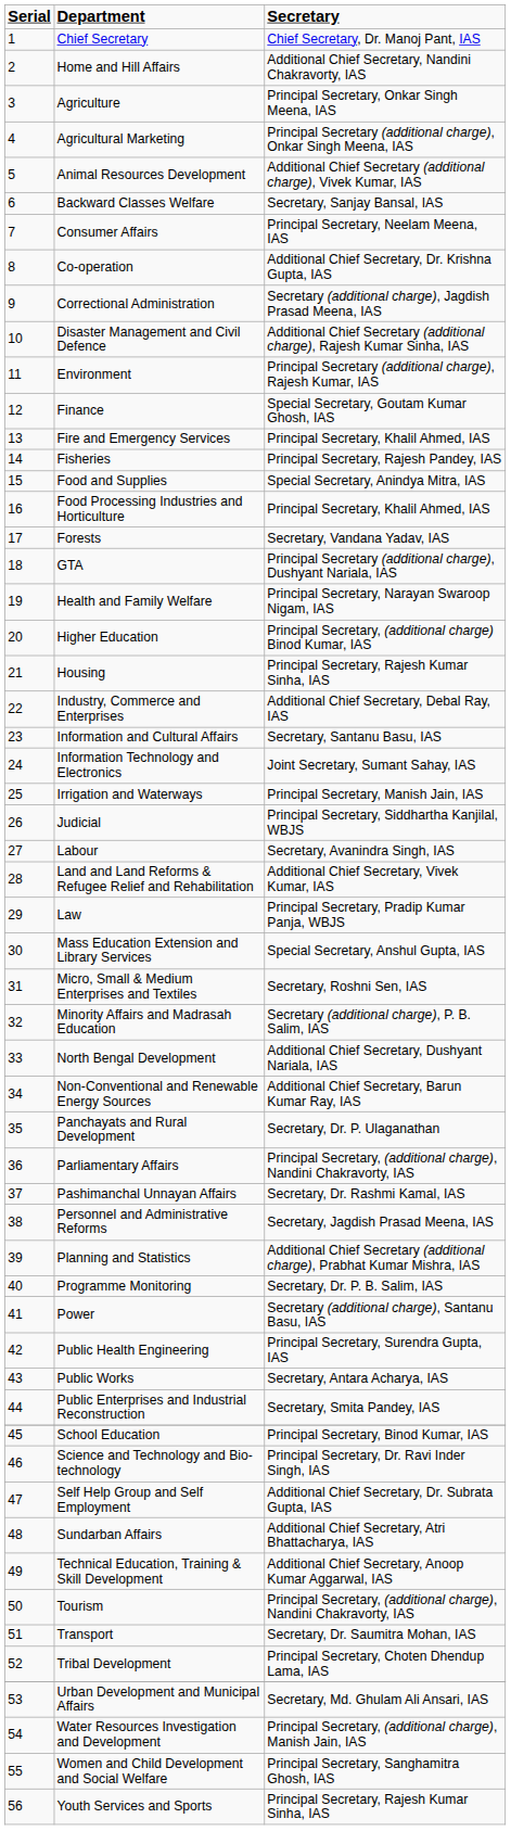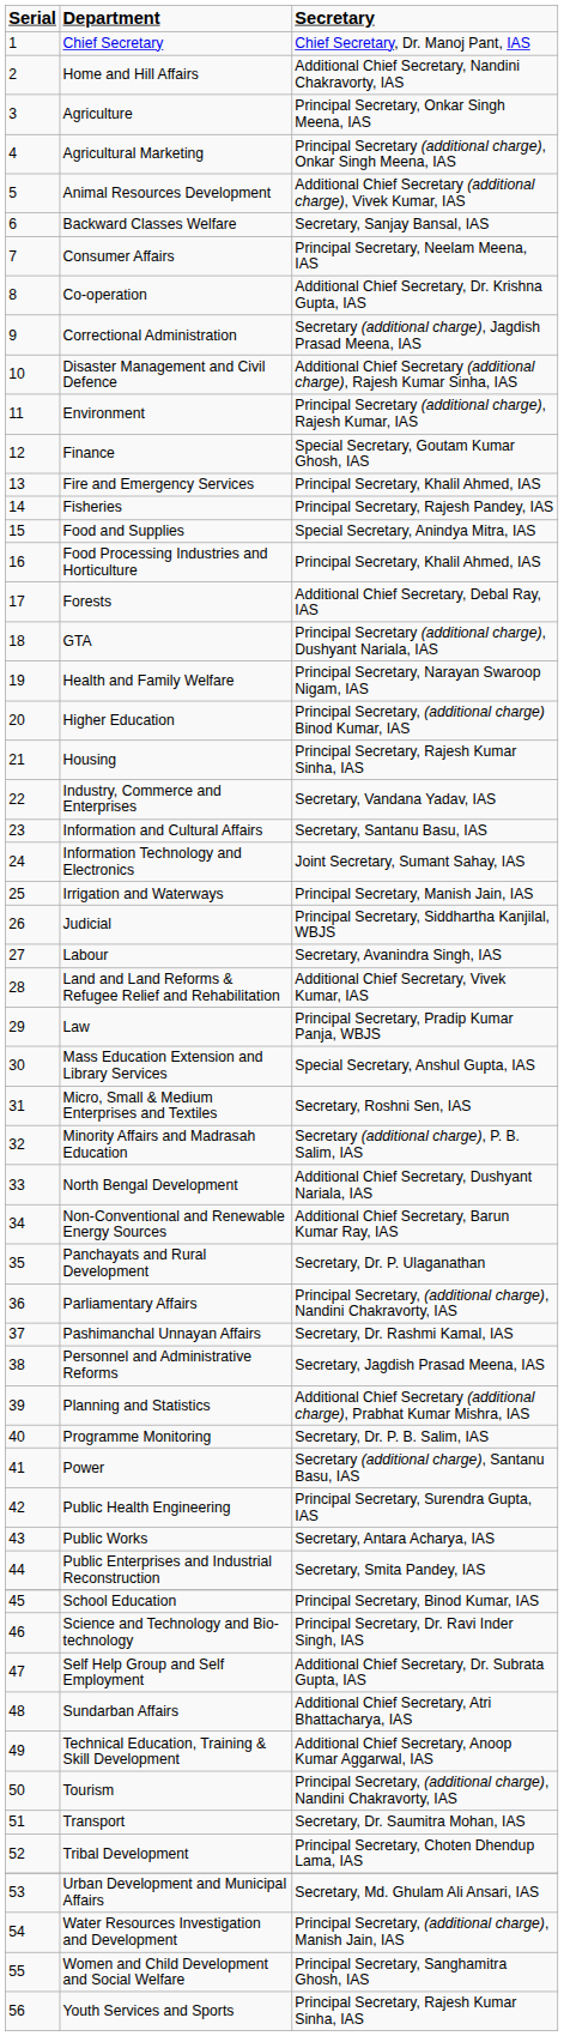 <table class="wikitable sortable mw-collapsible">
 <tr>
 <td><strong><big><u>Serial</u></big></strong></td>
 <td><strong><big><u>Department</u></big></strong></td>
 <td><strong><big><u>Secretary</u></big></strong></td>
 </tr>
 <tr>
 <td>1</td>
 <td><a href='#'>Chief Secretary</a></td>
 <td><a href='#'>Chief Secretary</a>, Dr. Manoj Pant, <a href='#'>IAS</a></td>
 </tr>
 <tr>
 <td>2</td>
 <td>Home and Hill Affairs</td>
 <td>Additional Chief Secretary, Nandini Chakravorty, IAS</td>
 </tr>
 <tr>
 <td>3</td>
 <td>Agriculture</td>
 <td>Principal Secretary, Onkar Singh Meena, IAS</td>
 </tr>
 <tr>
 <td>4</td>
 <td>Agricultural Marketing</td>
 <td>Principal Secretary <em>(additional charge)</em>, Onkar Singh Meena, IAS</td>
 </tr>
 <tr>
 <td>5</td>
 <td>Animal Resources Development</td>
 <td>Additional Chief Secretary <em>(additional charge)</em>, Vivek Kumar, IAS</td>
 </tr>
 <tr>
 <td>6</td>
 <td>Backward Classes Welfare</td>
 <td>Secretary, Sanjay Bansal, IAS</td>
 </tr>
 <tr>
 <td>7</td>
 <td>Consumer Affairs</td>
 <td>Principal Secretary, Neelam Meena, IAS</td>
 </tr>
 <tr>
 <td>8</td>
 <td>Co-operation</td>
 <td>Additional Chief Secretary, Dr. Krishna Gupta, IAS</td>
 </tr>
 <tr>
 <td>9</td>
 <td>Correctional Administration</td>
 <td>Secretary <em>(additional charge)</em>, Jagdish Prasad Meena, IAS</td>
 </tr>
 <tr>
 <td>10</td>
 <td>Disaster Management and Civil Defence</td>
 <td>Additional Chief Secretary <em>(additional charge)</em>, Rajesh Kumar Sinha, IAS</td>
 </tr>
 <tr>
 <td>11</td>
 <td>Environment</td>
 <td>Principal Secretary <em>(additional charge)</em>, Rajesh Kumar, IAS</td>
 </tr>
 <tr>
 <td>12</td>
 <td>Finance</td>
 <td>Special Secretary, Goutam Kumar Ghosh, IAS</td>
 </tr>
 <tr>
 <td>13</td>
 <td>Fire and Emergency Services</td>
 <td>Principal Secretary, Khalil Ahmed, IAS</td>
 </tr>
 <tr>
 <td>14</td>
 <td>Fisheries</td>
 <td>Principal Secretary, Rajesh Pandey, IAS</td>
 </tr>
 <tr>
 <td>15</td>
 <td>Food and Supplies</td>
 <td>Special Secretary, Anindya Mitra, IAS</td>
 </tr>
 <tr>
 <td>16</td>
 <td>Food Processing Industries and Horticulture</td>
 <td>Principal Secretary, Khalil Ahmed, IAS</td>
 </tr>
 <tr>
 <td>17</td>
 <td>Forests</td>
-<td>Secretary, Vandana Yadav, IAS</td>
+<td>Additional Chief Secretary, Debal Ray, IAS</td>
 </tr>
 <tr>
 <td>18</td>
 <td>GTA</td>
 <td>Principal Secretary <em>(additional charge)</em>, Dushyant Nariala, IAS</td>
 </tr>
 <tr>
 <td>19</td>
 <td>Health and Family Welfare</td>
 <td>Principal Secretary, Narayan Swaroop Nigam, IAS</td>
 </tr>
 <tr>
 <td>20</td>
 <td>Higher Education</td>
 <td>Principal Secretary, <em>(additional charge)</em> Binod Kumar, IAS</td>
 </tr>
 <tr>
 <td>21</td>
 <td>Housing</td>
 <td>Principal Secretary, Rajesh Kumar Sinha, IAS</td>
 </tr>
 <tr>
 <td>22</td>
 <td>Industry, Commerce and Enterprises</td>
-<td>Additional Chief Secretary, Debal Ray, IAS</td>
+<td>Secretary, Vandana Yadav, IAS</td>
 </tr>
 <tr>
 <td>23</td>
 <td>Information and Cultural Affairs</td>
 <td>Secretary, Santanu Basu, IAS</td>
 </tr>
 <tr>
 <td>24</td>
 <td>Information Technology and Electronics</td>
 <td>Joint Secretary, Sumant Sahay, IAS</td>
 </tr>
 <tr>
 <td>25</td>
 <td>Irrigation and Waterways</td>
 <td>Principal Secretary, Manish Jain, IAS</td>
 </tr>
 <tr>
 <td>26</td>
 <td>Judicial</td>
 <td>Principal Secretary, Siddhartha Kanjilal, WBJS</td>
 </tr>
 <tr>
 <td>27</td>
 <td>Labour</td>
 <td>Secretary, Avanindra Singh, IAS</td>
 </tr>
 <tr>
 <td>28</td>
 <td>Land and Land Reforms & Refugee Relief and  Rehabilitation</td>
 <td>Additional Chief Secretary, Vivek Kumar, IAS</td>
 </tr>
 <tr>
 <td>29</td>
 <td>Law</td>
 <td>Principal Secretary, Pradip Kumar Panja, WBJS</td>
 </tr>
 <tr>
 <td>30</td>
 <td>Mass Education Extension and Library Services</td>
 <td>Special Secretary, Anshul Gupta, IAS</td>
 </tr>
 <tr>
 <td>31</td>
 <td>Micro, Small & Medium Enterprises and Textiles</td>
 <td>Secretary, Roshni Sen, IAS</td>
 </tr>
 <tr>
 <td>32</td>
 <td>Minority Affairs and Madrasah Education</td>
 <td>Secretary <em>(additional charge)</em>, P. B. Salim, IAS</td>
 </tr>
 <tr>
 <td>33</td>
 <td>North Bengal Development</td>
 <td>Additional Chief Secretary, Dushyant Nariala, IAS</td>
 </tr>
 <tr>
 <td>34</td>
 <td>Non-Conventional and Renewable Energy Sources</td>
 <td>Additional Chief Secretary, Barun Kumar Ray, IAS</td>
 </tr>
 <tr>
 <td>35</td>
 <td>Panchayats and Rural Development</td>
 <td>Secretary, Dr. P. Ulaganathan</td>
 </tr>
 <tr>
 <td>36</td>
 <td>Parliamentary Affairs</td>
 <td>Principal Secretary, <em>(additional charge)</em>, Nandini Chakravorty, IAS</td>
 </tr>
 <tr>
 <td>37</td>
 <td>Pashimanchal Unnayan Affairs</td>
 <td>Secretary, Dr. Rashmi Kamal, IAS</td>
 </tr>
 <tr>
 <td>38</td>
 <td>Personnel and Administrative Reforms</td>
 <td>Secretary, Jagdish Prasad Meena, IAS</td>
 </tr>
 <tr>
 <td>39</td>
 <td>Planning and Statistics</td>
 <td>Additional Chief Secretary <em>(additional charge)</em>, Prabhat Kumar Mishra, IAS</td>
 </tr>
 <tr>
 <td>40</td>
 <td>Programme Monitoring</td>
 <td>Secretary, Dr. P. B. Salim, IAS</td>
 </tr>
 <tr>
 <td>41</td>
 <td>Power</td>
 <td>Secretary <em>(additional charge)</em>, Santanu Basu, IAS</td>
 </tr>
 <tr>
 <td>42</td>
 <td>Public Health Engineering</td>
 <td>Principal Secretary, Surendra Gupta, IAS</td>
 </tr>
 <tr>
 <td>43</td>
 <td>Public Works</td>
 <td>Secretary, Antara Acharya, IAS</td>
 </tr>
 <tr>
 <td>44</td>
 <td>Public Enterprises and Industrial Reconstruction</td>
 <td>Secretary, Smita Pandey, IAS</td>
 </tr>
 <tr>
 </tr>
 <tr>
 </tr>
 <tr>
 <td>45</td>
 <td>School Education</td>
 <td>Principal Secretary, Binod Kumar, IAS</td>
 </tr>
 <tr>
 <td>46</td>
 <td>Science and Technology and Bio-technology</td>
 <td>Principal Secretary, Dr. Ravi Inder Singh, IAS</td>
 </tr>
 <tr>
 <td>47</td>
 <td>Self Help Group and Self Employment</td>
 <td>Additional Chief Secretary, Dr. Subrata Gupta, IAS</td>
 </tr>
 <tr>
 <td>48</td>
 <td>Sundarban Affairs</td>
 <td>Additional Chief Secretary, Atri Bhattacharya, IAS</td>
 </tr>
 <tr>
 <td>49</td>
 <td>Technical Education, Training & Skill Development</td>
 <td>Additional Chief Secretary, Anoop Kumar Aggarwal, IAS</td>
 </tr>
 <tr>
 <td>50</td>
 <td>Tourism</td>
 <td>Principal Secretary, <em>(additional charge)</em>, Nandini Chakravorty, IAS</td>
 </tr>
 <tr>
 <td>51</td>
 <td>Transport</td>
 <td>Secretary, Dr. Saumitra Mohan, IAS</td>
 </tr>
 <tr>
 <td>52</td>
 <td>Tribal Development</td>
 <td>Principal Secretary, Choten Dhendup Lama, IAS</td>
 </tr>
 <tr>
 </tr>
 <tr>
 <td>53</td>
 <td>Urban Development and Municipal Affairs</td>
 <td>Secretary, Md. Ghulam Ali Ansari, IAS</td>
 </tr>
 <tr>
 <td>54</td>
 <td>Water Resources Investigation and Development</td>
 <td>Principal Secretary, <em>(additional charge)</em>, Manish Jain, IAS</td>
 </tr>
 <tr>
 <td>55</td>
 <td>Women and Child Development and Social Welfare</td>
 <td>Principal Secretary, Sanghamitra Ghosh, IAS</td>
 </tr>
 <tr>
 <td>56</td>
 <td>Youth Services and Sports</td>
 <td>Principal Secretary, Rajesh Kumar Sinha, IAS</td>
 </tr>
 </table>
